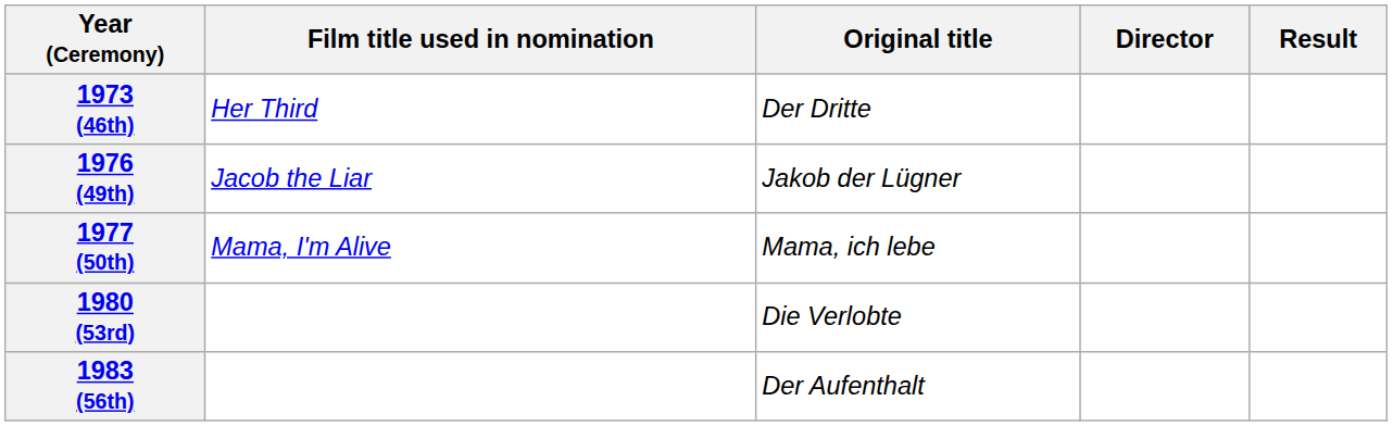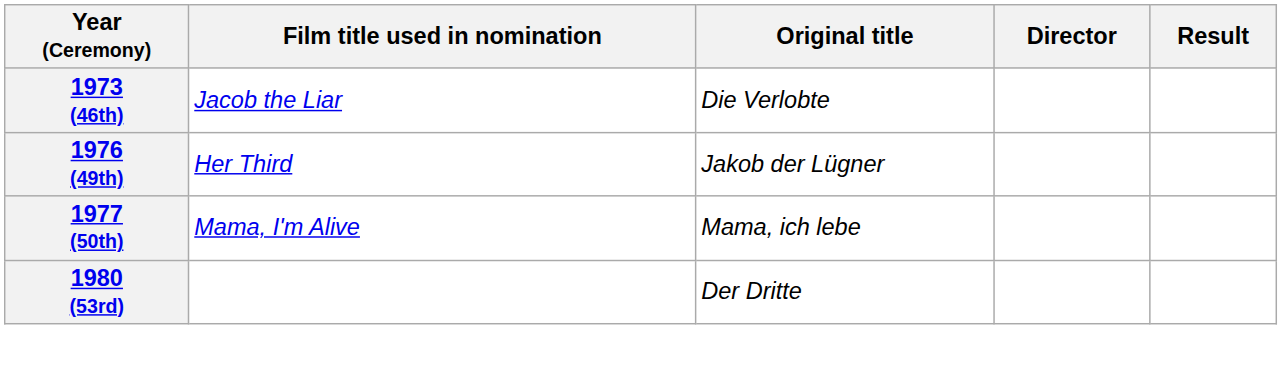 <table class="wikitable" width="98%" style="background:#ffffff;">
 <tr>
 <th>Year<br><small>(Ceremony)</small></th>
 <th>Film title used in nomination</th>
 <th>Original title</th>
 <th>Director</th>
 <th>Result</th>
 </tr>
 <tr>
 <th align="center"><a href='#'>1973</a><br><small><a href='#'>(46th)</a></small></th>
-<td><em><a href='#'>Her Third</a></em></td>
-<td><em>Der Dritte</em></td>
+<td><em><a href='#'>Jacob the Liar</a></em></td>
+<td><em>Die Verlobte</em></td>
 <td></td>
 <td></td>
 </tr>
 <tr>
 <th align="center"><a href='#'>1976</a><br><small><a href='#'>(49th)</a></small></th>
-<td><em><a href='#'>Jacob the Liar</a></em></td>
+<td><em><a href='#'>Her Third</a></em></td>
 <td><em>Jakob der Lügner</em></td>
 <td></td>
 <td></td>
 </tr>
 <tr>
 <th align="center"><a href='#'>1977</a><br><small><a href='#'>(50th)</a></small></th>
 <td><em><a href='#'>Mama, I'm Alive</a></em></td>
 <td><em>Mama, ich lebe</em></td>
 <td></td>
 <td></td>
 </tr>
 <tr>
 <th align="center"><a href='#'>1980</a><br><small><a href='#'>(53rd)</a></small></th>
 <td></td>
-<td><em>Die Verlobte</em></td>
+<td><em>Der Dritte</em></td>
 <td><br></td>
 <td></td>
 </tr>
-<tr>
-<th align="center"><a href='#'>1983</a><br><small><a href='#'>(56th)</a></small></th>
-<td></td>
-<td><em>Der Aufenthalt</em></td>
-<td></td>
-<td></td>
-</tr>
 </table>
